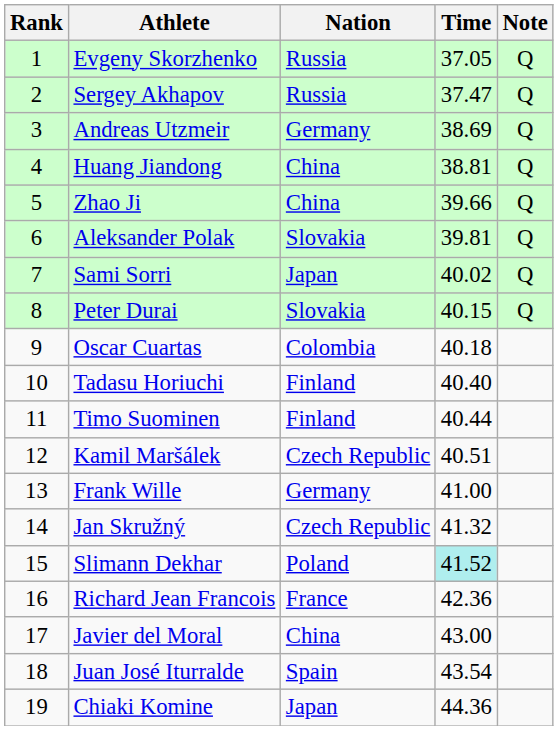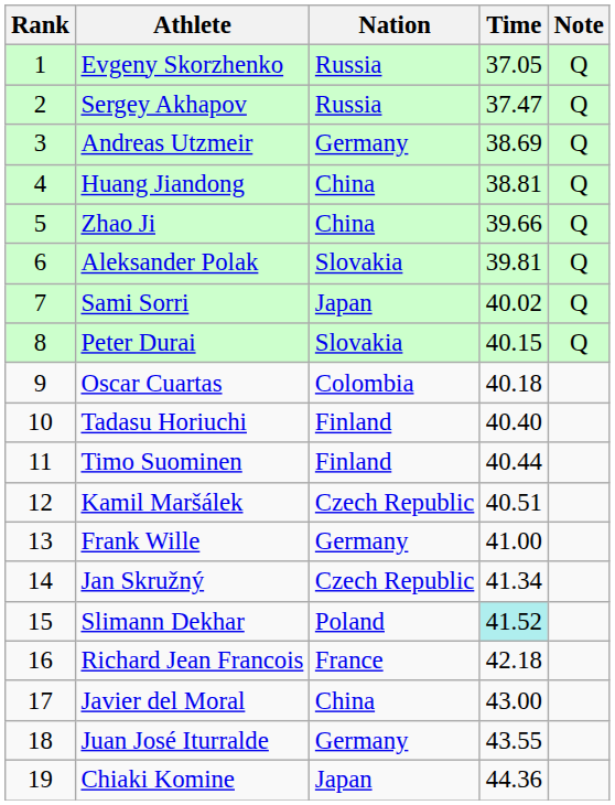 <table class="wikitable sortable" style="text-align:center">
 <tr>
 <th>Rank</th>
 <th>Athlete</th>
 <th>Nation</th>
 <th>Time</th>
 <th>Note</th>
 </tr>
 <tr bgcolor=ccffcc>
 <td>1</td>
 <td align=left><a href='#'>Evgeny Skorzhenko</a></td>
 <td align=left> <a href='#'>Russia</a></td>
 <td>37.05</td>
 <td>Q</td>
 </tr>
 <tr bgcolor=ccffcc>
 <td>2</td>
 <td align=left><a href='#'>Sergey Akhapov</a></td>
 <td align=left> <a href='#'>Russia</a></td>
 <td>37.47</td>
 <td>Q</td>
 </tr>
 <tr bgcolor=ccffcc>
 <td>3</td>
 <td align=left><a href='#'>Andreas Utzmeir</a></td>
 <td align=left> <a href='#'>Germany</a></td>
 <td>38.69</td>
 <td>Q</td>
 </tr>
 <tr bgcolor=ccffcc>
 <td>4</td>
 <td align=left><a href='#'>Huang Jiandong</a></td>
 <td align=left> <a href='#'>China</a></td>
 <td>38.81</td>
 <td>Q</td>
 </tr>
 <tr bgcolor=ccffcc>
 <td>5</td>
 <td align=left><a href='#'>Zhao Ji</a></td>
 <td align=left> <a href='#'>China</a></td>
 <td>39.66</td>
 <td>Q</td>
 </tr>
 <tr bgcolor=ccffcc>
 <td>6</td>
 <td align=left><a href='#'>Aleksander Polak</a></td>
 <td align=left> <a href='#'>Slovakia</a></td>
 <td>39.81</td>
 <td>Q</td>
 </tr>
 <tr bgcolor=ccffcc>
 <td>7</td>
 <td align=left><a href='#'>Sami Sorri</a></td>
 <td align=left> <a href='#'>Japan</a></td>
 <td>40.02</td>
 <td>Q</td>
 </tr>
 <tr bgcolor=ccffcc>
 <td>8</td>
 <td align=left><a href='#'>Peter Durai</a></td>
 <td align=left> <a href='#'>Slovakia</a></td>
 <td>40.15</td>
 <td>Q</td>
 </tr>
 <tr>
 <td>9</td>
 <td align=left><a href='#'>Oscar Cuartas</a></td>
 <td align=left> <a href='#'>Colombia</a></td>
 <td>40.18</td>
 <td></td>
 </tr>
 <tr>
 <td>10</td>
 <td align=left><a href='#'>Tadasu Horiuchi</a></td>
 <td align=left> <a href='#'>Finland</a></td>
 <td>40.40</td>
 <td></td>
 </tr>
 <tr>
 <td>11</td>
 <td align=left><a href='#'>Timo Suominen</a></td>
 <td align=left> <a href='#'>Finland</a></td>
 <td>40.44</td>
 <td></td>
 </tr>
 <tr>
 <td>12</td>
 <td align=left><a href='#'>Kamil Maršálek</a></td>
 <td align=left> <a href='#'>Czech Republic</a></td>
 <td>40.51</td>
 <td></td>
 </tr>
 <tr>
 <td>13</td>
 <td align=left><a href='#'>Frank Wille</a></td>
 <td align=left> <a href='#'>Germany</a></td>
 <td>41.00</td>
 <td></td>
 </tr>
 <tr>
 <td>14</td>
 <td align=left><a href='#'>Jan Skružný</a></td>
 <td align=left> <a href='#'>Czech Republic</a></td>
-<td>41.32</td>
+<td>41.34</td>
 <td></td>
 </tr>
 <tr>
 <td>15</td>
 <td align=left><a href='#'>Slimann Dekhar</a></td>
 <td align=left> <a href='#'>Poland</a></td>
 <td style="background: paleturquoise;">41.52</td>
 <td></td>
 </tr>
 <tr>
 <td>16</td>
 <td align=left><a href='#'>Richard Jean Francois</a></td>
 <td align=left> <a href='#'>France</a></td>
-<td>42.36</td>
+<td>42.18</td>
 <td></td>
 </tr>
 <tr>
 <td>17</td>
 <td align=left><a href='#'>Javier del Moral</a></td>
 <td align=left> <a href='#'>China</a></td>
 <td>43.00</td>
 <td></td>
 </tr>
 <tr>
 <td>18</td>
 <td align=left><a href='#'>Juan José Iturralde</a></td>
-<td align=left> <a href='#'>Spain</a></td>
-<td>43.54</td>
+<td align=left> <a href='#'>Germany</a></td>
+<td>43.55</td>
 <td></td>
 </tr>
 <tr>
 <td>19</td>
 <td align=left><a href='#'>Chiaki Komine</a></td>
 <td align=left> <a href='#'>Japan</a></td>
 <td>44.36</td>
 <td></td>
 </tr>
 </table>
